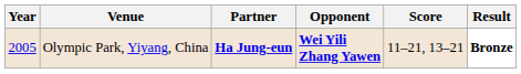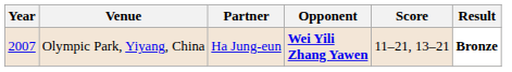 <table class="sortable wikitable" style="font-size: 90%;">
 <tr>
 <th>Year</th>
 <th>Venue</th>
 <th>Partner</th>
 <th>Opponent</th>
 <th>Score</th>
 <th>Result</th>
 </tr>
 <tr style="background:#F3E6D7">
-<td align="center"><a href='#'>2005</a></td>
+<td align="center"><a href='#'>2007</a></td>
 <td align="left">Olympic Park, <a href='#'>Yiyang</a>, China</td>
-<td align="left"><strong> <a href='#'>Ha Jung-eun</a></strong></td>
+<td align="left"> <a href='#'>Ha Jung-eun</a></td>
 <td align="left"><strong> <a href='#'>Wei Yili</a><br> <a href='#'>Zhang Yawen</a></strong></td>
 <td align="left">11–21, 13–21</td>
 <td style="text-align:left; background:white"> <strong>Bronze</strong></td>
 </tr>
 </table>
